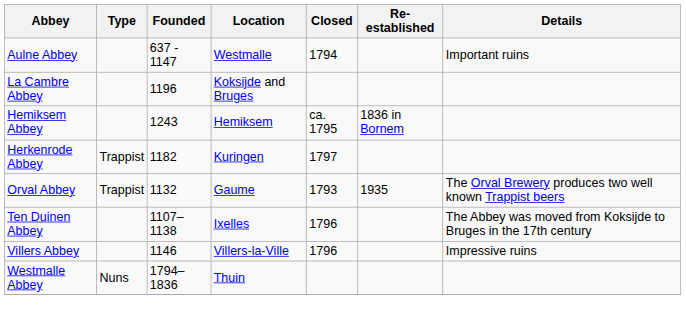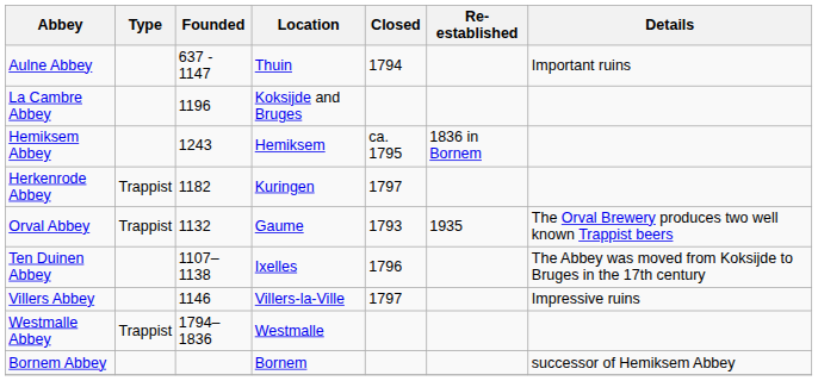 <table class="wikitable">
 <tr>
 <th>Abbey</th>
 <th>Type</th>
 <th>Founded</th>
 <th>Location</th>
 <th>Closed</th>
 <th>Re-established</th>
 <th>Details</th>
 </tr>
 <tr>
 <td><a href='#'>Aulne Abbey</a></td>
 <td></td>
 <td>637 - 1147</td>
-<td><a href='#'>Westmalle</a></td>
+<td><a href='#'>Thuin</a></td>
 <td>1794</td>
 <td></td>
 <td>Important ruins</td>
 </tr>
 <tr>
 <td><a href='#'>La Cambre Abbey</a></td>
 <td></td>
 <td>1196</td>
 <td><a href='#'>Koksijde</a> and <a href='#'>Bruges</a></td>
 <td></td>
 <td></td>
 </tr>
 <tr>
 <td><a href='#'>Hemiksem Abbey</a></td>
 <td></td>
 <td>1243</td>
 <td><a href='#'>Hemiksem</a></td>
 <td>ca. 1795</td>
 <td>1836 in <a href='#'>Bornem</a></td>
 <td></td>
 </tr>
 <tr>
 <td><a href='#'>Herkenrode Abbey</a></td>
 <td>Trappist</td>
 <td>1182</td>
 <td><a href='#'>Kuringen</a></td>
 <td>1797</td>
 <td></td>
 </tr>
 <tr>
 <td><a href='#'>Orval Abbey</a></td>
 <td>Trappist</td>
 <td>1132</td>
 <td><a href='#'>Gaume</a></td>
 <td>1793</td>
 <td>1935</td>
 <td>The <a href='#'>Orval Brewery</a> produces two well known <a href='#'>Trappist beers</a></td>
 </tr>
 <tr>
 <td><a href='#'>Ten Duinen Abbey</a></td>
 <td></td>
 <td>1107–1138</td>
 <td><a href='#'>Ixelles</a></td>
 <td>1796</td>
 <td></td>
 <td>The Abbey was moved from Koksijde to Bruges in the 17th century</td>
 </tr>
 <tr>
 <td><a href='#'>Villers Abbey</a></td>
 <td></td>
 <td>1146</td>
 <td><a href='#'>Villers-la-Ville</a></td>
-<td>1796</td>
+<td>1797</td>
 <td></td>
 <td>Impressive ruins</td>
 </tr>
 <tr>
 <td><a href='#'>Westmalle Abbey</a></td>
-<td>Nuns</td>
+<td>Trappist</td>
 <td>1794–1836</td>
-<td><a href='#'>Thuin</a></td>
+<td><a href='#'>Westmalle</a></td>
 <td></td>
 <td></td>
 <td></td>
 </tr>
 <tr>
+<td><a href='#'>Bornem Abbey</a></td>
+<td></td>
+<td></td>
+<td><a href='#'>Bornem</a></td>
+<td></td>
+<td></td>
+<td>successor of Hemiksem Abbey</td>
+</tr>
+<tr>
 </tr>
 </table>
